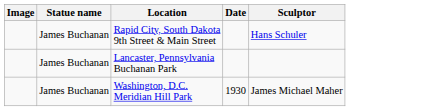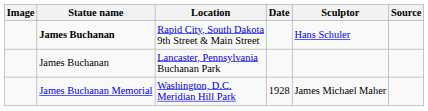 <table class="wikitable sortable">
 <tr>
 <th scope="col" class="unsortable">Image</th>
 <th scope="col">Statue name</th>
 <th scope="col">Location</th>
 <th scope="col">Date</th>
 <th scope="col">Sculptor</th>
+<th scope="col" class="unsortable">Source</th>
 </tr>
 <tr>
 <td></td>
-<td>James Buchanan</td>
+<td><strong>James Buchanan</strong></td>
 <td><a href='#'>Rapid City, South Dakota</a><br>9th Street & Main Street</td>
 <td></td>
 <td><a href='#'>Hans Schuler</a></td>
+<td></td>
 </tr>
 <tr>
 <td></td>
 <td>James Buchanan</td>
 <td><a href='#'>Lancaster, Pennsylvania</a><br>Buchanan Park</td>
 <td></td>
 <td></td>
+<td></td>
 </tr>
 <tr>
 <td></td>
-<td>James Buchanan</td>
+<td><a href='#'>James Buchanan Memorial</a></td>
 <td><a href='#'>Washington, D.C.</a><br><a href='#'>Meridian Hill Park</a></td>
-<td>1930</td>
+<td>1928</td>
 <td>James Michael Maher</td>
+<td></td>
 </tr>
 </table>
